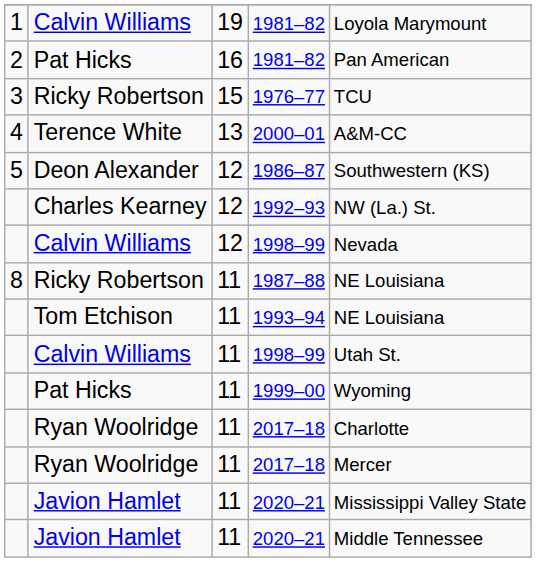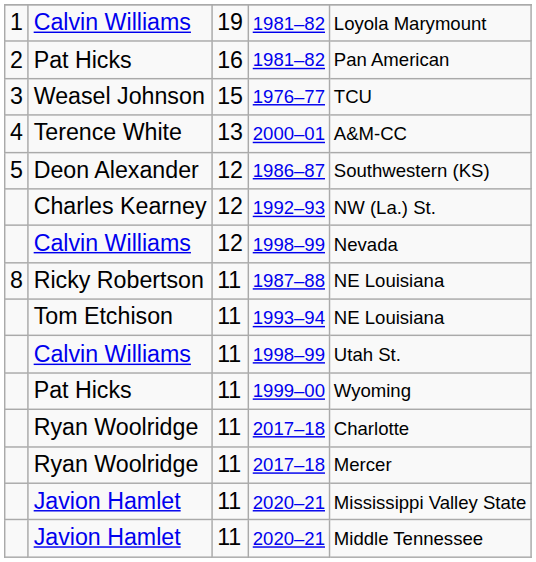 <table class="wikitable">
 <tr>
 </tr>
 <tr>
 <td>1</td>
 <td><a href='#'>Calvin Williams</a></td>
 <td>19</td>
 <td style="font-size:80%;"><a href='#'>1981–82</a></td>
 <td style="font-size:80%;">Loyola Marymount</td>
 </tr>
 <tr>
 <td>2</td>
 <td>Pat Hicks</td>
 <td>16</td>
 <td style="font-size:80%;"><a href='#'>1981–82</a></td>
 <td style="font-size:80%;">Pan American</td>
 </tr>
 <tr>
 <td>3</td>
-<td>Ricky Robertson</td>
+<td>Weasel Johnson</td>
 <td>15</td>
 <td style="font-size:80%;"><a href='#'>1976–77</a></td>
 <td style="font-size:80%;">TCU</td>
 </tr>
 <tr>
 <td>4</td>
 <td>Terence White</td>
 <td>13</td>
 <td style="font-size:80%;"><a href='#'>2000–01</a></td>
 <td style="font-size:80%;">A&M-CC</td>
 </tr>
 <tr>
 <td>5</td>
 <td>Deon Alexander</td>
 <td>12</td>
 <td style="font-size:80%;"><a href='#'>1986–87</a></td>
 <td style="font-size:80%;">Southwestern (KS)</td>
 </tr>
 <tr>
 <td></td>
 <td>Charles Kearney</td>
 <td>12</td>
 <td style="font-size:80%;"><a href='#'>1992–93</a></td>
 <td style="font-size:80%;">NW (La.) St.</td>
 </tr>
 <tr>
 <td></td>
 <td><a href='#'>Calvin Williams</a></td>
 <td>12</td>
 <td style="font-size:80%;"><a href='#'>1998–99</a></td>
 <td style="font-size:80%;">Nevada</td>
 </tr>
 <tr>
 <td>8</td>
 <td>Ricky Robertson</td>
 <td>11</td>
 <td style="font-size:80%;"><a href='#'>1987–88</a></td>
 <td style="font-size:80%;">NE Louisiana</td>
 </tr>
 <tr>
 <td></td>
 <td>Tom Etchison</td>
 <td>11</td>
 <td style="font-size:80%;"><a href='#'>1993–94</a></td>
 <td style="font-size:80%;">NE Louisiana</td>
 </tr>
 <tr>
 <td></td>
 <td><a href='#'>Calvin Williams</a></td>
 <td>11</td>
 <td style="font-size:80%;"><a href='#'>1998–99</a></td>
 <td style="font-size:80%;">Utah St.</td>
 </tr>
 <tr>
 <td></td>
 <td>Pat Hicks</td>
 <td>11</td>
 <td style="font-size:80%;"><a href='#'>1999–00</a></td>
 <td style="font-size:80%;">Wyoming</td>
 </tr>
 <tr>
 <td></td>
 <td>Ryan Woolridge</td>
 <td>11</td>
 <td style="font-size:80%;"><a href='#'>2017–18</a></td>
 <td style="font-size:80%;">Charlotte</td>
 </tr>
 <tr>
 <td></td>
 <td>Ryan Woolridge</td>
 <td>11</td>
 <td style="font-size:80%;"><a href='#'>2017–18</a></td>
 <td style="font-size:80%;">Mercer</td>
 </tr>
 <tr>
 <td></td>
 <td><a href='#'>Javion Hamlet</a></td>
 <td>11</td>
 <td style="font-size:80%;"><a href='#'>2020–21</a></td>
 <td style="font-size:80%;">Mississippi Valley State</td>
 </tr>
 <tr>
 <td></td>
 <td><a href='#'>Javion Hamlet</a></td>
 <td>11</td>
 <td style="font-size:80%;"><a href='#'>2020–21</a></td>
 <td style="font-size:80%;">Middle Tennessee</td>
 </tr>
 </table>
